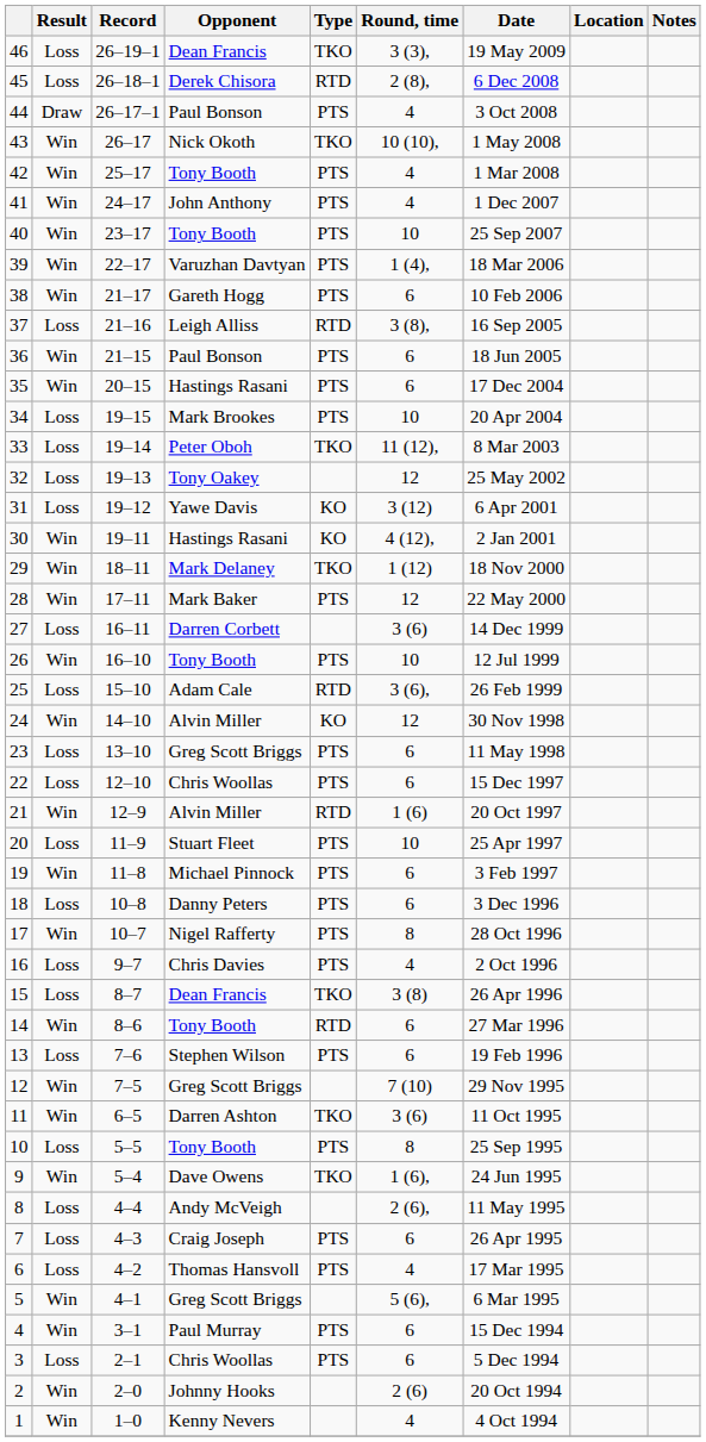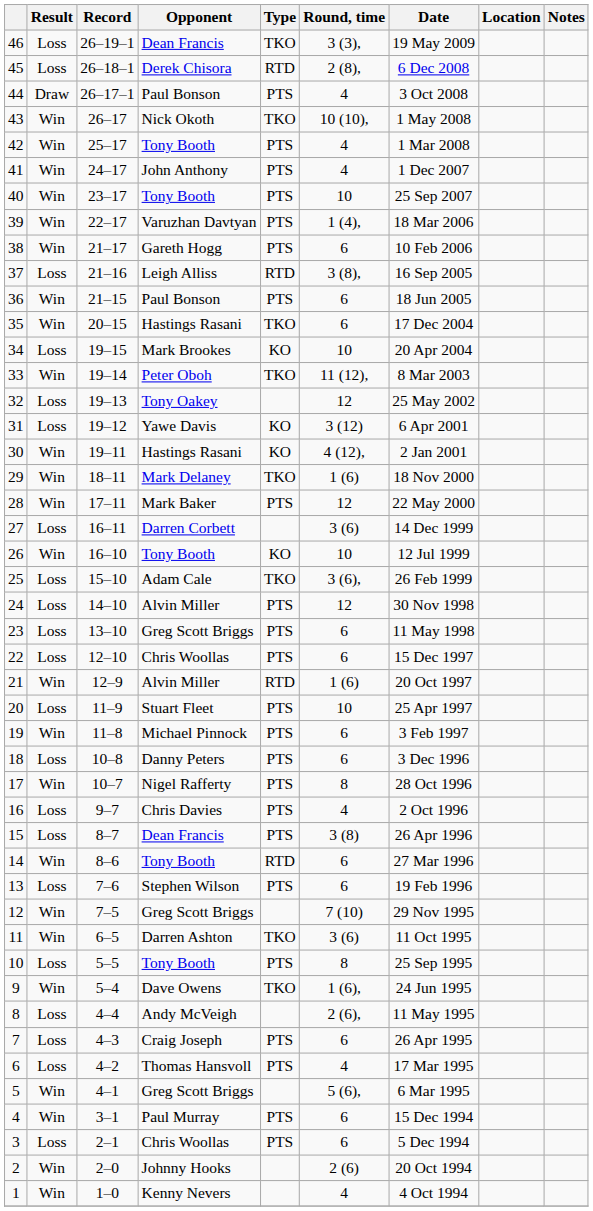 <table class="wikitable" style="text-align:center; font-size:95%">
 <tr>
 <th></th>
 <th>Result</th>
 <th>Record</th>
 <th>Opponent</th>
 <th>Type</th>
 <th>Round, time</th>
 <th>Date</th>
 <th>Location</th>
 <th>Notes</th>
 </tr>
 <tr>
 <td>46</td>
 <td>Loss</td>
 <td>26–19–1</td>
 <td style="text-align:left;"><a href='#'>Dean Francis</a></td>
 <td>TKO</td>
 <td>3 (3), </td>
 <td>19 May 2009</td>
 <td style="text-align:left;"></td>
 <td style="text-align:left;"></td>
 </tr>
 <tr>
 <td>45</td>
 <td>Loss</td>
 <td>26–18–1</td>
 <td style="text-align:left;"><a href='#'>Derek Chisora</a></td>
 <td>RTD</td>
 <td>2 (8), </td>
 <td><a href='#'>6 Dec 2008</a></td>
 <td style="text-align:left;"></td>
 <td></td>
 </tr>
 <tr>
 <td>44</td>
 <td>Draw</td>
 <td>26–17–1</td>
 <td style="text-align:left;">Paul Bonson</td>
 <td>PTS</td>
 <td>4</td>
 <td>3 Oct 2008</td>
 <td style="text-align:left;"></td>
 <td></td>
 </tr>
 <tr>
 <td>43</td>
 <td>Win</td>
 <td>26–17</td>
 <td style="text-align:left;">Nick Okoth</td>
 <td>TKO</td>
 <td>10 (10), </td>
 <td>1 May 2008</td>
 <td align=left></td>
 <td align=left></td>
 </tr>
 <tr>
 <td>42</td>
 <td>Win</td>
 <td>25–17</td>
 <td style="text-align:left;"><a href='#'>Tony Booth</a></td>
 <td>PTS</td>
 <td>4</td>
 <td>1 Mar 2008</td>
 <td style="text-align:left;"></td>
 <td></td>
 </tr>
 <tr>
 <td>41</td>
 <td>Win</td>
 <td>24–17</td>
 <td style="text-align:left;">John Anthony</td>
 <td>PTS</td>
 <td>4</td>
 <td>1 Dec 2007</td>
 <td style="text-align:left;"></td>
 <td></td>
 </tr>
 <tr>
 <td>40</td>
 <td>Win</td>
 <td>23–17</td>
 <td style="text-align:left;"><a href='#'>Tony Booth</a></td>
 <td>PTS</td>
 <td>10</td>
 <td>25 Sep 2007</td>
 <td style="text-align:left;"></td>
 <td></td>
 </tr>
 <tr>
 <td>39</td>
 <td>Win</td>
 <td>22–17</td>
 <td style="text-align:left;">Varuzhan Davtyan</td>
 <td>PTS</td>
 <td>1 (4), </td>
 <td>18 Mar 2006</td>
 <td style="text-align:left;"></td>
 <td></td>
 </tr>
 <tr>
 <td>38</td>
 <td>Win</td>
 <td>21–17</td>
 <td style="text-align:left;">Gareth Hogg</td>
 <td>PTS</td>
 <td>6</td>
 <td>10 Feb 2006</td>
 <td style="text-align:left;"></td>
 <td></td>
 </tr>
 <tr>
 <td>37</td>
 <td>Loss</td>
 <td>21–16</td>
 <td style="text-align:left;">Leigh Alliss</td>
 <td>RTD</td>
 <td>3 (8), </td>
 <td>16 Sep 2005</td>
 <td style="text-align:left;"></td>
 <td></td>
 </tr>
 <tr>
 <td>36</td>
 <td>Win</td>
 <td>21–15</td>
 <td style="text-align:left;">Paul Bonson</td>
 <td>PTS</td>
 <td>6</td>
 <td>18 Jun 2005</td>
 <td align=left></td>
 <td></td>
 </tr>
 <tr>
 <td>35</td>
 <td>Win</td>
 <td>20–15</td>
 <td style="text-align:left;">Hastings Rasani</td>
-<td>PTS</td>
+<td>TKO</td>
 <td>6</td>
 <td>17 Dec 2004</td>
 <td align=left></td>
 <td></td>
 </tr>
 <tr>
 <td>34</td>
 <td>Loss</td>
 <td>19–15</td>
 <td style="text-align:left;">Mark Brookes</td>
-<td>PTS</td>
+<td>KO</td>
 <td>10</td>
 <td>20 Apr 2004</td>
 <td align=left></td>
 <td></td>
 </tr>
 <tr>
 <td>33</td>
-<td>Loss</td>
+<td>Win</td>
 <td>19–14</td>
 <td style="text-align:left;"><a href='#'>Peter Oboh</a></td>
 <td>TKO</td>
 <td>11 (12), </td>
 <td>8 Mar 2003</td>
 <td align=left></td>
 <td style="text-align:left;"></td>
 </tr>
 <tr>
 <td>32</td>
 <td>Loss</td>
 <td>19–13</td>
 <td style="text-align:left;"><a href='#'>Tony Oakey</a></td>
 <td></td>
 <td>12</td>
 <td>25 May 2002</td>
 <td align=left></td>
 <td align=left></td>
 </tr>
 <tr>
 <td>31</td>
 <td>Loss</td>
 <td>19–12</td>
 <td style="text-align:left;">Yawe Davis</td>
 <td>KO</td>
 <td>3 (12)</td>
 <td>6 Apr 2001</td>
 <td align=left></td>
 <td style="text-align:left;"></td>
 </tr>
 <tr>
 <td>30</td>
 <td>Win</td>
 <td>19–11</td>
 <td style="text-align:left;">Hastings Rasani</td>
 <td>KO</td>
 <td>4 (12), </td>
 <td>2 Jan 2001</td>
 <td align=left></td>
 <td align=left></td>
 </tr>
 <tr>
 <td>29</td>
 <td>Win</td>
 <td>18–11</td>
 <td align=left><a href='#'>Mark Delaney</a></td>
 <td>TKO</td>
-<td>1 (12)</td>
+<td>1 (6)</td>
 <td>18 Nov 2000</td>
 <td align=left></td>
 <td align=left></td>
 </tr>
 <tr>
 <td>28</td>
 <td>Win</td>
 <td>17–11</td>
 <td align=left>Mark Baker</td>
 <td>PTS</td>
 <td>12</td>
 <td>22 May 2000</td>
 <td align=left></td>
 <td align=left></td>
 </tr>
 <tr>
 <td>27</td>
 <td>Loss</td>
 <td>16–11</td>
 <td align=left><a href='#'>Darren Corbett</a></td>
 <td></td>
 <td>3 (6)</td>
 <td>14 Dec 1999</td>
 <td align=left></td>
 <td align=left></td>
 </tr>
 <tr>
 <td>26</td>
 <td>Win</td>
 <td>16–10</td>
 <td align=left><a href='#'>Tony Booth</a></td>
-<td>PTS</td>
+<td>KO</td>
 <td>10</td>
 <td>12 Jul 1999</td>
 <td align=left></td>
 <td></td>
 </tr>
 <tr>
 <td>25</td>
 <td>Loss</td>
 <td>15–10</td>
 <td align=left>Adam Cale</td>
-<td>RTD</td>
+<td>TKO</td>
 <td>3 (6), </td>
 <td>26 Feb 1999</td>
 <td align=left></td>
 <td></td>
 </tr>
 <tr>
 <td>24</td>
-<td>Win</td>
+<td>Loss</td>
 <td>14–10</td>
 <td align=left>Alvin Miller</td>
-<td>KO</td>
+<td>PTS</td>
 <td>12</td>
 <td>30 Nov 1998</td>
 <td align=left></td>
 <td></td>
 </tr>
 <tr>
 <td>23</td>
 <td>Loss</td>
 <td>13–10</td>
 <td align=left>Greg Scott Briggs</td>
 <td>PTS</td>
 <td>6</td>
 <td>11 May 1998</td>
 <td align=left></td>
 <td></td>
 </tr>
 <tr>
 <td>22</td>
 <td>Loss</td>
 <td>12–10</td>
 <td align=left>Chris Woollas</td>
 <td>PTS</td>
 <td>6</td>
 <td>15 Dec 1997</td>
 <td align=left></td>
 <td></td>
 </tr>
 <tr>
 <td>21</td>
 <td>Win</td>
 <td>12–9</td>
 <td align=left>Alvin Miller</td>
 <td>RTD</td>
 <td>1 (6)</td>
 <td>20 Oct 1997</td>
 <td align=left></td>
 <td></td>
 </tr>
 <tr>
 <td>20</td>
 <td>Loss</td>
 <td>11–9</td>
 <td align=left>Stuart Fleet</td>
 <td>PTS</td>
 <td>10</td>
 <td>25 Apr 1997</td>
 <td align=left></td>
 <td style="text-align:left;"></td>
 </tr>
 <tr>
 <td>19</td>
 <td>Win</td>
 <td>11–8</td>
 <td align=left>Michael Pinnock</td>
 <td>PTS</td>
 <td>6</td>
 <td>3 Feb 1997</td>
 <td align=left></td>
 <td></td>
 </tr>
 <tr>
 <td>18</td>
 <td>Loss</td>
 <td>10–8</td>
 <td align=left>Danny Peters</td>
 <td>PTS</td>
 <td>6</td>
 <td>3 Dec 1996</td>
 <td align=left></td>
 <td></td>
 </tr>
 <tr>
 <td>17</td>
 <td>Win</td>
 <td>10–7</td>
 <td align=left>Nigel Rafferty</td>
 <td>PTS</td>
 <td>8</td>
 <td>28 Oct 1996</td>
 <td align=left></td>
 <td></td>
 </tr>
 <tr>
 <td>16</td>
 <td>Loss</td>
 <td>9–7</td>
 <td align=left>Chris Davies</td>
 <td>PTS</td>
 <td>4</td>
 <td>2 Oct 1996</td>
 <td align=left></td>
 <td></td>
 </tr>
 <tr>
 <td>15</td>
 <td>Loss</td>
 <td>8–7</td>
 <td align=left><a href='#'>Dean Francis</a></td>
-<td>TKO</td>
+<td>PTS</td>
 <td>3 (8)</td>
 <td>26 Apr 1996</td>
 <td align=left></td>
 <td></td>
 </tr>
 <tr>
 <td>14</td>
 <td>Win</td>
 <td>8–6</td>
 <td align=left><a href='#'>Tony Booth</a></td>
 <td>RTD</td>
 <td>6</td>
 <td>27 Mar 1996</td>
 <td align=left></td>
 <td></td>
 </tr>
 <tr>
 <td>13</td>
 <td>Loss</td>
 <td>7–6</td>
 <td align=left>Stephen Wilson</td>
 <td>PTS</td>
 <td>6</td>
 <td>19 Feb 1996</td>
 <td align=left></td>
 <td></td>
 </tr>
 <tr>
 <td>12</td>
 <td>Win</td>
 <td>7–5</td>
 <td align=left>Greg Scott Briggs</td>
 <td></td>
 <td>7 (10)</td>
 <td>29 Nov 1995</td>
 <td align=left></td>
 <td style="text-align:left;"></td>
 </tr>
 <tr>
 <td>11</td>
 <td>Win</td>
 <td>6–5</td>
 <td align=left>Darren Ashton</td>
 <td>TKO</td>
 <td>3 (6)</td>
 <td>11 Oct 1995</td>
 <td align=left></td>
 <td></td>
 </tr>
 <tr>
 <td>10</td>
 <td>Loss</td>
 <td>5–5</td>
 <td align=left><a href='#'>Tony Booth</a></td>
 <td>PTS</td>
 <td>8</td>
 <td>25 Sep 1995</td>
 <td align=left></td>
 <td></td>
 </tr>
 <tr>
 <td>9</td>
 <td>Win</td>
 <td>5–4</td>
 <td align=left>Dave Owens</td>
 <td>TKO</td>
 <td>1 (6), </td>
 <td>24 Jun 1995</td>
 <td align=left></td>
 <td></td>
 </tr>
 <tr>
 <td>8</td>
 <td>Loss</td>
 <td>4–4</td>
 <td align=left>Andy McVeigh</td>
 <td></td>
 <td>2 (6), </td>
 <td>11 May 1995</td>
 <td align=left></td>
 <td></td>
 </tr>
 <tr>
 <td>7</td>
 <td>Loss</td>
 <td>4–3</td>
 <td align=left>Craig Joseph</td>
 <td>PTS</td>
 <td>6</td>
 <td>26 Apr 1995</td>
 <td align=left></td>
 <td></td>
 </tr>
 <tr>
 <td>6</td>
 <td>Loss</td>
 <td>4–2</td>
 <td align=left>Thomas Hansvoll</td>
 <td>PTS</td>
 <td>4</td>
 <td>17 Mar 1995</td>
 <td align=left></td>
 <td></td>
 </tr>
 <tr>
 <td>5</td>
 <td>Win</td>
 <td>4–1</td>
 <td align=left>Greg Scott Briggs</td>
 <td></td>
 <td>5 (6), </td>
 <td>6 Mar 1995</td>
 <td align=left></td>
 <td></td>
 </tr>
 <tr>
 <td>4</td>
 <td>Win</td>
 <td>3–1</td>
 <td align=left>Paul Murray</td>
 <td>PTS</td>
 <td>6</td>
 <td>15 Dec 1994</td>
 <td align=left></td>
 <td></td>
 </tr>
 <tr>
 <td>3</td>
 <td>Loss</td>
 <td>2–1</td>
 <td align=left>Chris Woollas</td>
 <td>PTS</td>
 <td>6</td>
 <td>5 Dec 1994</td>
 <td align=left></td>
 <td></td>
 </tr>
 <tr>
 <td>2</td>
 <td>Win</td>
 <td>2–0</td>
 <td align=left>Johnny Hooks</td>
 <td></td>
 <td>2 (6)</td>
 <td>20 Oct 1994</td>
 <td align=left></td>
 <td></td>
 </tr>
 <tr>
 <td>1</td>
 <td>Win</td>
 <td>1–0</td>
 <td align=left>Kenny Nevers</td>
 <td></td>
 <td>4</td>
 <td>4 Oct 1994</td>
 <td align=left></td>
 <td></td>
 </tr>
 <tr>
 </tr>
 </table>
